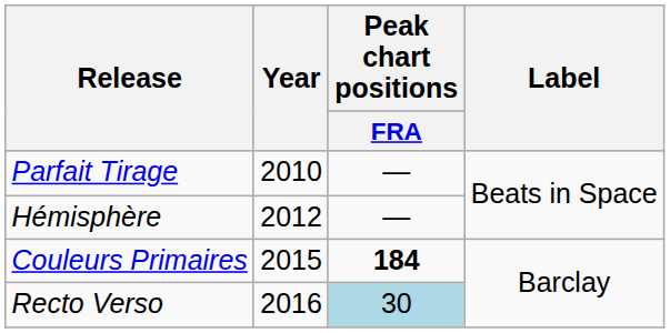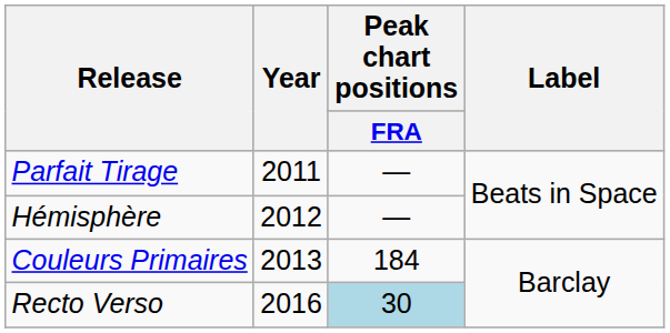 <table class="wikitable" style="text-align:center">
 <tr>
 <th rowspan="2">Release</th>
 <th rowspan="2">Year</th>
 <th colspan="1">Peak chart positions</th>
 <th rowspan="2">Label</th>
 </tr>
 <tr>
 <th scope="col" style="width:3em;font-size:90%;"><a href='#'>FRA</a><br></th>
 </tr>
 <tr>
 <td style="text-align:left"><em><a href='#'>Parfait Tirage</a></em></td>
-<td>2010</td>
+<td>2011</td>
 <td>—</td>
 <td rowspan="2">Beats in Space</td>
 </tr>
 <tr>
 <td style="text-align:left"><em>Hémisphère</em></td>
 <td>2012</td>
 <td>—</td>
 </tr>
 <tr>
 <td style="text-align:left"><em><a href='#'>Couleurs Primaires</a></em></td>
-<td>2015</td>
-<td><strong>184</strong></td>
+<td>2013</td>
+<td>184</td>
 <td rowspan="2">Barclay</td>
 </tr>
 <tr>
 <td style="text-align:left"><em>Recto Verso</em></td>
 <td>2016</td>
 <td style="background: lightblue;">30<br></td>
 </tr>
 </table>
